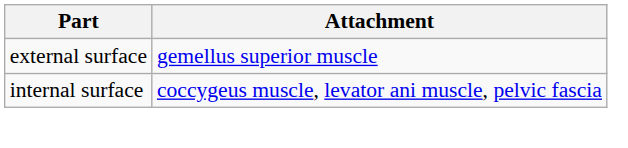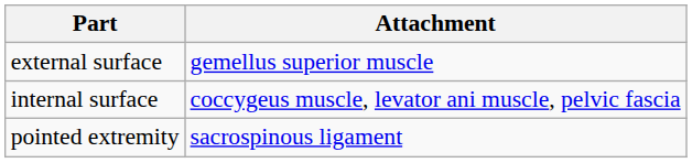 <table class="wikitable">
 <tr>
 <th><strong>Part</strong></th>
 <th><strong>Attachment</strong></th>
 </tr>
 <tr>
 <td>external surface</td>
 <td><a href='#'>gemellus superior muscle</a></td>
 </tr>
 <tr>
 <td>internal surface</td>
 <td><a href='#'>coccygeus muscle</a>, <a href='#'>levator ani muscle</a>, <a href='#'>pelvic fascia</a></td>
 </tr>
+<tr>
+<td>pointed extremity</td>
+<td><a href='#'>sacrospinous ligament</a></td>
+</tr>
 </table>
